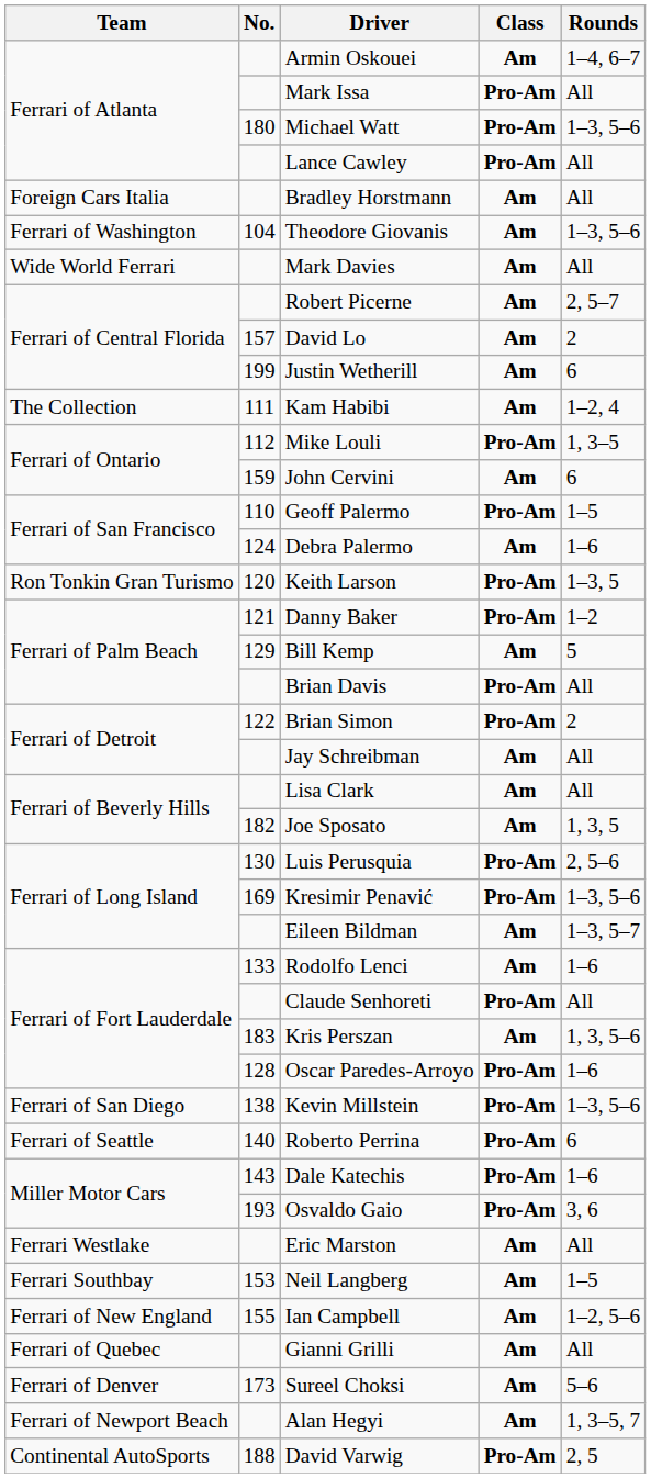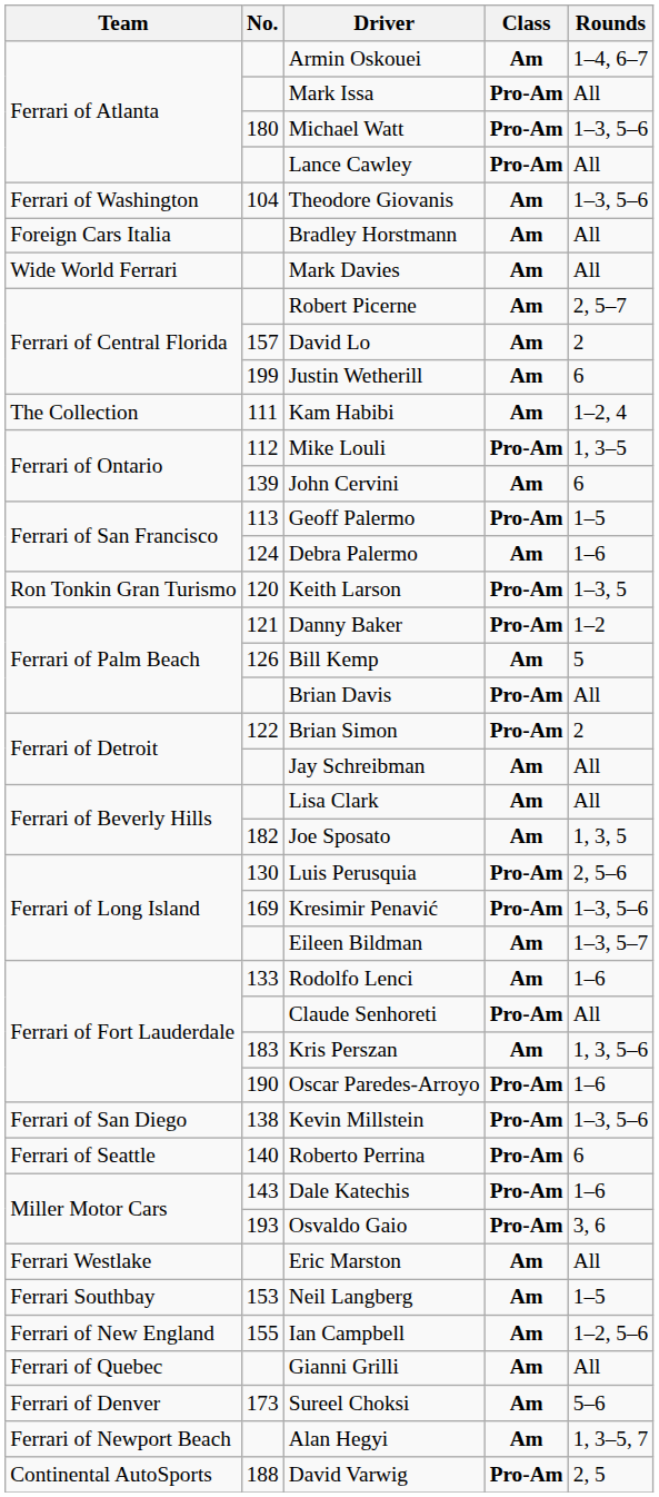 <table class="wikitable" style="font-size:90%;">
 <tr>
 <th>Team</th>
 <th>No.</th>
 <th>Driver</th>
 <th>Class</th>
 <th>Rounds</th>
 </tr>
 <tr>
 <td rowspan=4> Ferrari of Atlanta</td>
 <td align=center></td>
 <td> Armin Oskouei</td>
 <td align=center><strong><span>Am</span></strong></td>
 <td>1–4, 6–7</td>
 </tr>
 <tr>
 <td align=center></td>
 <td> Mark Issa</td>
 <td align=center><strong><span>Pro-Am</span></strong></td>
 <td>All</td>
 </tr>
 <tr>
 <td align=center>180</td>
 <td> Michael Watt</td>
 <td align=center><strong><span>Pro-Am</span></strong></td>
 <td>1–3, 5–6</td>
 </tr>
 <tr>
 <td align=center></td>
 <td> Lance Cawley</td>
 <td align=center><strong><span>Pro-Am</span></strong></td>
 <td>All</td>
 </tr>
 <tr>
+<td> Ferrari of Washington</td>
+<td align=center>104</td>
+<td> Theodore Giovanis</td>
+<td align=center><strong><span>Am</span></strong></td>
+<td>1–3, 5–6</td>
+</tr>
+<tr>
 <td> Foreign Cars Italia</td>
 <td align=center></td>
 <td> Bradley Horstmann</td>
 <td align=center><strong><span>Am</span></strong></td>
 <td>All</td>
-</tr>
-<tr>
-<td> Ferrari of Washington</td>
-<td align=center>104</td>
-<td> Theodore Giovanis</td>
-<td align=center><strong><span>Am</span></strong></td>
-<td>1–3, 5–6</td>
 </tr>
 <tr>
 <td> Wide World Ferrari</td>
 <td align=center></td>
 <td> Mark Davies</td>
 <td align=center><strong><span>Am</span></strong></td>
 <td>All</td>
 </tr>
 <tr>
 <td rowspan=3> Ferrari of Central Florida</td>
 <td align=center></td>
 <td> Robert Picerne</td>
 <td align=center><strong><span>Am</span></strong></td>
 <td>2, 5–7</td>
 </tr>
 <tr>
 <td align=center>157</td>
 <td> David Lo</td>
 <td align=center><strong><span>Am</span></strong></td>
 <td>2</td>
 </tr>
 <tr>
 <td align=center>199</td>
 <td> Justin Wetherill</td>
 <td align=center><strong><span>Am</span></strong></td>
 <td>6</td>
 </tr>
 <tr>
 <td> The Collection</td>
 <td align=center>111</td>
 <td> Kam Habibi</td>
 <td align=center><strong><span>Am</span></strong></td>
 <td>1–2, 4</td>
 </tr>
 <tr>
 <td rowspan=2> Ferrari of Ontario</td>
 <td align=center>112</td>
 <td> Mike Louli</td>
 <td align=center><strong><span>Pro-Am</span></strong></td>
 <td>1, 3–5</td>
 </tr>
 <tr>
-<td align=center>159</td>
+<td align=center>139</td>
 <td> John Cervini</td>
 <td align=center><strong><span>Am</span></strong></td>
 <td>6</td>
 </tr>
 <tr>
 <td rowspan=2> Ferrari of San Francisco</td>
-<td align=center>110</td>
+<td align=center>113</td>
 <td> Geoff Palermo</td>
 <td align=center><strong><span>Pro-Am</span></strong></td>
 <td>1–5</td>
 </tr>
 <tr>
 <td align=center>124</td>
 <td> Debra Palermo</td>
 <td align=center><strong><span>Am</span></strong></td>
 <td>1–6</td>
 </tr>
 <tr>
 <td> Ron Tonkin Gran Turismo</td>
 <td align=center>120</td>
 <td> Keith Larson</td>
 <td align=center><strong><span>Pro-Am</span></strong></td>
 <td>1–3, 5</td>
 </tr>
 <tr>
 <td rowspan=3> Ferrari of Palm Beach</td>
 <td align=center>121</td>
 <td> Danny Baker</td>
 <td align=center><strong><span>Pro-Am</span></strong></td>
 <td>1–2</td>
 </tr>
 <tr>
-<td align=center>129</td>
+<td align=center>126</td>
 <td> Bill Kemp</td>
 <td align=center><strong><span>Am</span></strong></td>
 <td>5</td>
 </tr>
 <tr>
 <td align=center></td>
 <td> Brian Davis</td>
 <td align=center><strong><span>Pro-Am</span></strong></td>
 <td>All</td>
 </tr>
 <tr>
 <td rowspan=2> Ferrari of Detroit</td>
 <td align=center>122</td>
 <td> Brian Simon</td>
 <td align=center><strong><span>Pro-Am</span></strong></td>
 <td>2</td>
 </tr>
 <tr>
 <td align=center></td>
 <td> Jay Schreibman</td>
 <td align=center><strong><span>Am</span></strong></td>
 <td>All</td>
 </tr>
 <tr>
 <td rowspan=2> Ferrari of Beverly Hills</td>
 <td align=center></td>
 <td> Lisa Clark</td>
 <td align=center><strong><span>Am</span></strong></td>
 <td>All</td>
 </tr>
 <tr>
 <td align=center>182</td>
 <td> Joe Sposato</td>
 <td align=center><strong><span>Am</span></strong></td>
 <td>1, 3, 5</td>
 </tr>
 <tr>
 <td rowspan=3> Ferrari of Long Island</td>
 <td align=center>130</td>
 <td> Luis Perusquia</td>
 <td align=center><strong><span>Pro-Am</span></strong></td>
 <td>2, 5–6</td>
 </tr>
 <tr>
 <td align=center>169</td>
 <td> Kresimir Penavić</td>
 <td align=center><strong><span>Pro-Am</span></strong></td>
 <td>1–3, 5–6</td>
 </tr>
 <tr>
 <td align=center></td>
 <td> Eileen Bildman</td>
 <td align=center><strong><span>Am</span></strong></td>
 <td>1–3, 5–7</td>
 </tr>
 <tr>
 <td rowspan=4> Ferrari of Fort Lauderdale</td>
 <td align=center>133</td>
 <td> Rodolfo Lenci</td>
 <td align=center><strong><span>Am</span></strong></td>
 <td>1–6</td>
 </tr>
 <tr>
 <td align=center></td>
 <td> Claude Senhoreti</td>
 <td align=center><strong><span>Pro-Am</span></strong></td>
 <td>All</td>
 </tr>
 <tr>
 <td align=center>183</td>
 <td> Kris Perszan</td>
 <td align=center><strong><span>Am</span></strong></td>
 <td>1, 3, 5–6</td>
 </tr>
 <tr>
-<td align=center>128</td>
+<td align=center>190</td>
 <td> Oscar Paredes-Arroyo</td>
 <td align=center><strong><span>Pro-Am</span></strong></td>
 <td>1–6</td>
 </tr>
 <tr>
 <td> Ferrari of San Diego</td>
 <td align=center>138</td>
 <td> Kevin Millstein</td>
 <td align=center><strong><span>Pro-Am</span></strong></td>
 <td>1–3, 5–6</td>
 </tr>
 <tr>
 <td> Ferrari of Seattle</td>
 <td align=center>140</td>
 <td> Roberto Perrina</td>
 <td align=center><strong><span>Pro-Am</span></strong></td>
 <td>6</td>
 </tr>
 <tr>
 <td rowspan=2> Miller Motor Cars</td>
 <td align=center>143</td>
 <td> Dale Katechis</td>
 <td align=center><strong><span>Pro-Am</span></strong></td>
 <td>1–6</td>
 </tr>
 <tr>
 <td align=center>193</td>
 <td> Osvaldo Gaio</td>
 <td align=center><strong><span>Pro-Am</span></strong></td>
 <td>3, 6</td>
 </tr>
 <tr>
 <td> Ferrari Westlake</td>
 <td align=center></td>
 <td> Eric Marston</td>
 <td align=center><strong><span>Am</span></strong></td>
 <td>All</td>
 </tr>
 <tr>
 <td> Ferrari Southbay</td>
 <td align=center>153</td>
 <td> Neil Langberg</td>
 <td align=center><strong><span>Am</span></strong></td>
 <td>1–5</td>
 </tr>
 <tr>
 <td> Ferrari of New England</td>
 <td align=center>155</td>
 <td> Ian Campbell</td>
 <td align=center><strong><span>Am</span></strong></td>
 <td>1–2, 5–6</td>
 </tr>
 <tr>
 <td> Ferrari of Quebec</td>
 <td align=center></td>
 <td> Gianni Grilli</td>
 <td align=center><strong><span>Am</span></strong></td>
 <td>All</td>
 </tr>
 <tr>
 <td> Ferrari of Denver</td>
 <td align=center>173</td>
 <td> Sureel Choksi</td>
 <td align=center><strong><span>Am</span></strong></td>
 <td>5–6</td>
 </tr>
 <tr>
 <td> Ferrari of Newport Beach</td>
 <td align=center></td>
 <td> Alan Hegyi</td>
 <td align=center><strong><span>Am</span></strong></td>
 <td>1, 3–5, 7</td>
 </tr>
 <tr>
 <td> Continental AutoSports</td>
 <td align=center>188</td>
 <td> David Varwig</td>
 <td align=center><strong><span>Pro-Am</span></strong></td>
 <td>2, 5</td>
 </tr>
 </table>
